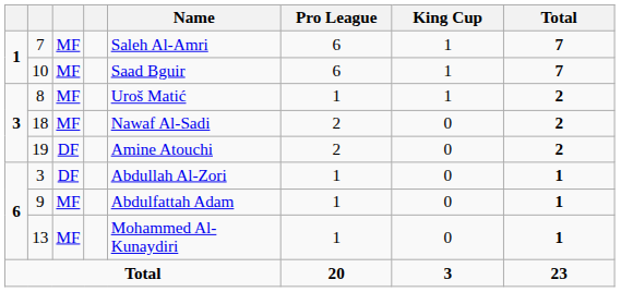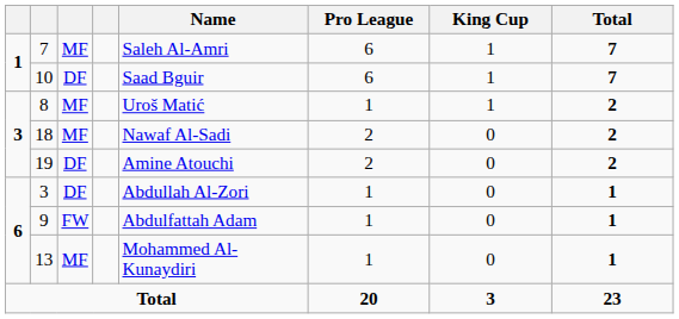 <table class="wikitable" style="text-align:center">
 <tr>
 <th width=15></th>
 <th width=15></th>
 <th width=15></th>
 <th width=15></th>
 <th width=160>Name</th>
 <th width=100>Pro League</th>
 <th width=100>King Cup</th>
 <th width=100>Total</th>
 </tr>
 <tr>
 <td rowspan=2><strong>1</strong></td>
 <td>7</td>
 <td><a href='#'>MF</a></td>
 <td></td>
 <td align=left><a href='#'>Saleh Al-Amri</a></td>
 <td>6</td>
 <td>1</td>
 <td><strong>7</strong></td>
 </tr>
 <tr>
 <td>10</td>
-<td><a href='#'>MF</a></td>
+<td><a href='#'>DF</a></td>
 <td></td>
 <td align=left><a href='#'>Saad Bguir</a></td>
 <td>6</td>
 <td>1</td>
 <td><strong>7</strong></td>
 </tr>
 <tr>
 <td rowspan=3><strong>3</strong></td>
 <td>8</td>
 <td><a href='#'>MF</a></td>
 <td></td>
 <td align=left><a href='#'>Uroš Matić</a></td>
 <td>1</td>
 <td>1</td>
 <td><strong>2</strong></td>
 </tr>
 <tr>
 <td>18</td>
 <td><a href='#'>MF</a></td>
 <td></td>
 <td align=left><a href='#'>Nawaf Al-Sadi</a></td>
 <td>2</td>
 <td>0</td>
 <td><strong>2</strong></td>
 </tr>
 <tr>
 <td>19</td>
 <td><a href='#'>DF</a></td>
 <td></td>
 <td align=left><a href='#'>Amine Atouchi</a></td>
 <td>2</td>
 <td>0</td>
 <td><strong>2</strong></td>
 </tr>
 <tr>
 <td rowspan=3><strong>6</strong></td>
 <td>3</td>
 <td><a href='#'>DF</a></td>
 <td></td>
 <td align=left><a href='#'>Abdullah Al-Zori</a></td>
 <td>1</td>
 <td>0</td>
 <td><strong>1</strong></td>
 </tr>
 <tr>
 <td>9</td>
-<td><a href='#'>MF</a></td>
+<td><a href='#'>FW</a></td>
 <td></td>
 <td align=left><a href='#'>Abdulfattah Adam</a></td>
 <td>1</td>
 <td>0</td>
 <td><strong>1</strong></td>
 </tr>
 <tr>
 <td>13</td>
 <td><a href='#'>MF</a></td>
 <td></td>
 <td align=left><a href='#'>Mohammed Al-Kunaydiri</a></td>
 <td>1</td>
 <td>0</td>
 <td><strong>1</strong></td>
 </tr>
 <tr>
 <td colspan=5><strong>Total</strong></td>
 <td><strong>20</strong></td>
 <td><strong>3</strong></td>
 <td><strong>23</strong></td>
 </tr>
 </table>
